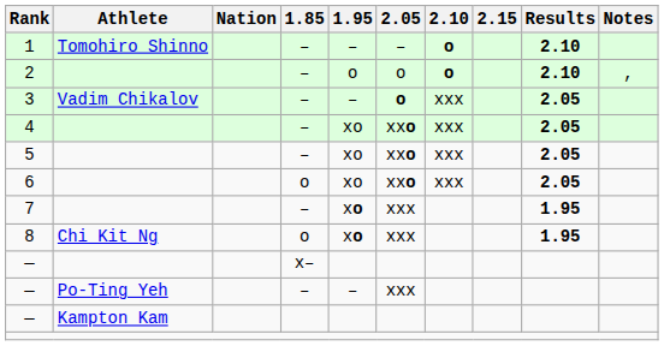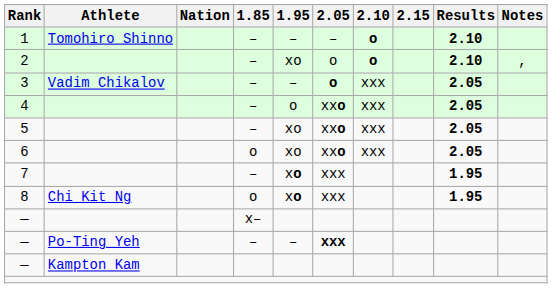 <table class="wikitable sortable" style="text-align:center;">
 <tr>
 <th scope="col" style="width: 10px;">Rank</th>
 <th scope="col">Athlete</th>
 <th scope="col">Nation</th>
 <th scope="col">1.85</th>
 <th scope="col">1.95</th>
 <th scope="col">2.05</th>
 <th scope="col">2.10</th>
 <th scope="col">2.15</th>
 <th scope="col">Results</th>
 <th scope="col">Notes</th>
 </tr>
 <tr bgcolor=ddffdd>
 <td>1</td>
 <td align="left"><a href='#'>Tomohiro Shinno</a></td>
 <td align="left"></td>
 <td>–</td>
 <td>–</td>
 <td>–</td>
 <td><strong>o</strong></td>
 <td></td>
 <td><strong>2.10</strong></td>
 <td></td>
 </tr>
 <tr bgcolor=ddffdd>
 <td>2</td>
 <td align="left"></td>
 <td align="left"></td>
 <td>–</td>
-<td>o</td>
+<td>xo</td>
 <td>o</td>
 <td><strong>o</strong></td>
 <td></td>
 <td><strong>2.10</strong></td>
 <td>, </td>
 </tr>
 <tr bgcolor=ddffdd>
 <td>3</td>
 <td align="left"><a href='#'>Vadim Chikalov</a></td>
 <td align="left"></td>
 <td>–</td>
 <td>–</td>
 <td><strong>o</strong></td>
 <td>xxx</td>
 <td></td>
 <td><strong>2.05</strong></td>
 <td></td>
 </tr>
 <tr bgcolor=ddffdd>
 <td>4</td>
 <td align="left"></td>
 <td align="left"></td>
 <td>–</td>
-<td>xo</td>
+<td>o</td>
 <td>xx<strong>o</strong></td>
 <td>xxx</td>
 <td></td>
 <td><strong>2.05</strong></td>
 <td></td>
 </tr>
 <tr>
 <td>5</td>
 <td align="left"></td>
 <td align="left"></td>
 <td>–</td>
 <td>xo</td>
 <td>xx<strong>o</strong></td>
 <td>xxx</td>
 <td></td>
 <td><strong>2.05</strong></td>
 <td></td>
 </tr>
 <tr>
 <td>6</td>
 <td align="left"></td>
 <td align="left"></td>
 <td>o</td>
 <td>xo</td>
 <td>xx<strong>o</strong></td>
 <td>xxx</td>
 <td></td>
 <td><strong>2.05</strong></td>
 <td></td>
 </tr>
 <tr>
 <td>7</td>
 <td align="left"></td>
 <td align="left"></td>
 <td>–</td>
 <td>x<strong>o</strong></td>
 <td>xxx</td>
 <td></td>
 <td></td>
 <td><strong>1.95</strong></td>
 <td></td>
 </tr>
 <tr>
 <td>8</td>
 <td align="left"><a href='#'>Chi Kit Ng</a></td>
 <td align="left"></td>
 <td>o</td>
 <td>x<strong>o</strong></td>
 <td>xxx</td>
 <td></td>
 <td></td>
 <td><strong>1.95</strong></td>
 <td></td>
 </tr>
 <tr>
 <td>—</td>
 <td align="left"></td>
 <td align="left"></td>
 <td>x–</td>
 <td></td>
 <td></td>
 <td></td>
 <td></td>
 <td></td>
 <td></td>
 </tr>
 <tr>
 <td>—</td>
 <td align="left"><a href='#'>Po-Ting Yeh</a></td>
 <td align="left"></td>
 <td>–</td>
 <td>–</td>
-<td>xxx</td>
+<td><strong>xxx</strong></td>
 <td></td>
 <td></td>
 <td></td>
 <td></td>
 </tr>
 <tr>
 <td>—</td>
 <td align="left"><a href='#'>Kampton Kam</a></td>
 <td align="left"></td>
 <td></td>
 <td></td>
 <td></td>
 <td></td>
 <td></td>
 <td></td>
 <td></td>
 </tr>
 <tr class="sortbottom">
 <td colspan="10"></td>
 </tr>
 </table>
